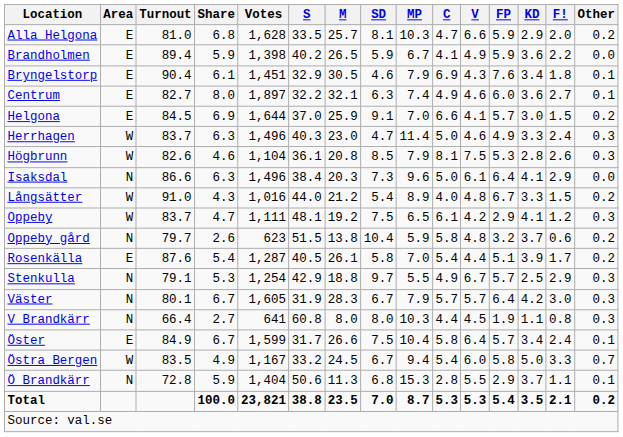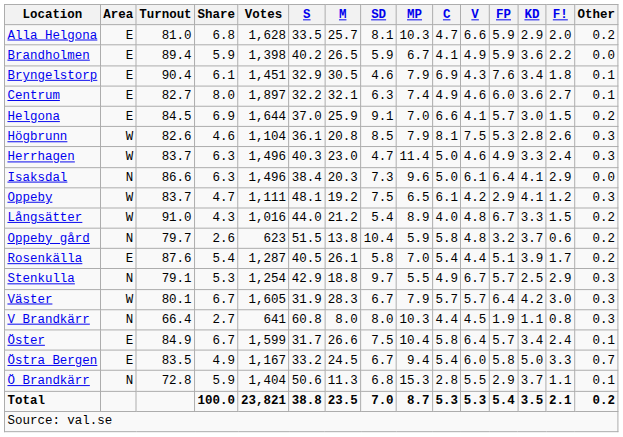 <table class="wikitable sortable" style=text-align:right>
 <tr>
 <th>Location</th>
 <th>Area</th>
 <th>Turnout</th>
 <th>Share</th>
 <th>Votes</th>
 <th><a href='#'>S</a></th>
 <th><a href='#'>M</a></th>
 <th><a href='#'>SD</a></th>
 <th><a href='#'>MP</a></th>
 <th><a href='#'>C</a></th>
 <th><a href='#'>V</a></th>
 <th><a href='#'>FP</a></th>
 <th><a href='#'>KD</a></th>
 <th><a href='#'>F!</a></th>
 <th>Other</th>
 </tr>
 <tr>
 <td align=left><a href='#'>Alla Helgona</a></td>
 <td>E</td>
 <td>81.0</td>
 <td>6.8</td>
 <td>1,628</td>
 <td>33.5</td>
 <td>25.7</td>
 <td>8.1</td>
 <td>10.3</td>
 <td>4.7</td>
 <td>6.6</td>
 <td>5.9</td>
 <td>2.9</td>
 <td>2.0</td>
 <td>0.2</td>
 </tr>
 <tr>
 <td align=left><a href='#'>Brandholmen</a></td>
 <td>E</td>
 <td>89.4</td>
 <td>5.9</td>
 <td>1,398</td>
 <td>40.2</td>
 <td>26.5</td>
 <td>5.9</td>
 <td>6.7</td>
 <td>4.1</td>
 <td>4.9</td>
 <td>5.9</td>
 <td>3.6</td>
 <td>2.2</td>
 <td>0.0</td>
 </tr>
 <tr>
 <td align=left><a href='#'>Bryngelstorp</a></td>
 <td>E</td>
 <td>90.4</td>
 <td>6.1</td>
 <td>1,451</td>
 <td>32.9</td>
 <td>30.5</td>
 <td>4.6</td>
 <td>7.9</td>
 <td>6.9</td>
 <td>4.3</td>
 <td>7.6</td>
 <td>3.4</td>
 <td>1.8</td>
 <td>0.1</td>
 </tr>
 <tr>
 <td align=left><a href='#'>Centrum</a></td>
 <td>E</td>
 <td>82.7</td>
 <td>8.0</td>
 <td>1,897</td>
 <td>32.2</td>
 <td>32.1</td>
 <td>6.3</td>
 <td>7.4</td>
 <td>4.9</td>
 <td>4.6</td>
 <td>6.0</td>
 <td>3.6</td>
 <td>2.7</td>
 <td>0.1</td>
 </tr>
 <tr>
 <td align=left><a href='#'>Helgona</a></td>
 <td>E</td>
 <td>84.5</td>
 <td>6.9</td>
 <td>1,644</td>
 <td>37.0</td>
 <td>25.9</td>
 <td>9.1</td>
 <td>7.0</td>
 <td>6.6</td>
 <td>4.1</td>
 <td>5.7</td>
 <td>3.0</td>
 <td>1.5</td>
 <td>0.2</td>
 </tr>
 <tr>
+<td align=left><a href='#'>Högbrunn</a></td>
+<td>W</td>
+<td>82.6</td>
+<td>4.6</td>
+<td>1,104</td>
+<td>36.1</td>
+<td>20.8</td>
+<td>8.5</td>
+<td>7.9</td>
+<td>8.1</td>
+<td>7.5</td>
+<td>5.3</td>
+<td>2.8</td>
+<td>2.6</td>
+<td>0.3</td>
+</tr>
+<tr>
 <td align=left><a href='#'>Herrhagen</a></td>
 <td>W</td>
 <td>83.7</td>
 <td>6.3</td>
 <td>1,496</td>
 <td>40.3</td>
 <td>23.0</td>
 <td>4.7</td>
 <td>11.4</td>
 <td>5.0</td>
 <td>4.6</td>
 <td>4.9</td>
 <td>3.3</td>
 <td>2.4</td>
-<td>0.3</td>
-</tr>
-<tr>
-<td align=left><a href='#'>Högbrunn</a></td>
-<td>W</td>
-<td>82.6</td>
-<td>4.6</td>
-<td>1,104</td>
-<td>36.1</td>
-<td>20.8</td>
-<td>8.5</td>
-<td>7.9</td>
-<td>8.1</td>
-<td>7.5</td>
-<td>5.3</td>
-<td>2.8</td>
-<td>2.6</td>
 <td>0.3</td>
 </tr>
 <tr>
 <td align=left><a href='#'>Isaksdal</a></td>
 <td>N</td>
 <td>86.6</td>
 <td>6.3</td>
 <td>1,496</td>
 <td>38.4</td>
 <td>20.3</td>
 <td>7.3</td>
 <td>9.6</td>
 <td>5.0</td>
 <td>6.1</td>
 <td>6.4</td>
 <td>4.1</td>
 <td>2.9</td>
 <td>0.0</td>
 </tr>
 <tr>
+<td align=left><a href='#'>Oppeby</a></td>
+<td>W</td>
+<td>83.7</td>
+<td>4.7</td>
+<td>1,111</td>
+<td>48.1</td>
+<td>19.2</td>
+<td>7.5</td>
+<td>6.5</td>
+<td>6.1</td>
+<td>4.2</td>
+<td>2.9</td>
+<td>4.1</td>
+<td>1.2</td>
+<td>0.3</td>
+</tr>
+<tr>
 <td align=left><a href='#'>Långsätter</a></td>
 <td>W</td>
 <td>91.0</td>
 <td>4.3</td>
 <td>1,016</td>
 <td>44.0</td>
 <td>21.2</td>
 <td>5.4</td>
 <td>8.9</td>
 <td>4.0</td>
 <td>4.8</td>
 <td>6.7</td>
 <td>3.3</td>
 <td>1.5</td>
 <td>0.2</td>
-</tr>
-<tr>
-<td align=left><a href='#'>Oppeby</a></td>
-<td>W</td>
-<td>83.7</td>
-<td>4.7</td>
-<td>1,111</td>
-<td>48.1</td>
-<td>19.2</td>
-<td>7.5</td>
-<td>6.5</td>
-<td>6.1</td>
-<td>4.2</td>
-<td>2.9</td>
-<td>4.1</td>
-<td>1.2</td>
-<td>0.3</td>
 </tr>
 <tr>
 <td align=left><a href='#'>Oppeby gård</a></td>
 <td>N</td>
 <td>79.7</td>
 <td>2.6</td>
 <td>623</td>
 <td>51.5</td>
 <td>13.8</td>
 <td>10.4</td>
 <td>5.9</td>
 <td>5.8</td>
 <td>4.8</td>
 <td>3.2</td>
 <td>3.7</td>
 <td>0.6</td>
 <td>0.2</td>
 </tr>
 <tr>
 <td align=left><a href='#'>Rosenkälla</a></td>
 <td>E</td>
 <td>87.6</td>
 <td>5.4</td>
 <td>1,287</td>
 <td>40.5</td>
 <td>26.1</td>
 <td>5.8</td>
 <td>7.0</td>
 <td>5.4</td>
 <td>4.4</td>
 <td>5.1</td>
 <td>3.9</td>
 <td>1.7</td>
 <td>0.2</td>
 </tr>
 <tr>
 <td align=left><a href='#'>Stenkulla</a></td>
 <td>N</td>
 <td>79.1</td>
 <td>5.3</td>
 <td>1,254</td>
 <td>42.9</td>
 <td>18.8</td>
 <td>9.7</td>
 <td>5.5</td>
 <td>4.9</td>
 <td>6.7</td>
 <td>5.7</td>
 <td>2.5</td>
 <td>2.9</td>
 <td>0.3</td>
 </tr>
 <tr>
 <td align=left><a href='#'>Väster</a></td>
-<td>N</td>
+<td>W</td>
 <td>80.1</td>
 <td>6.7</td>
 <td>1,605</td>
 <td>31.9</td>
 <td>28.3</td>
 <td>6.7</td>
 <td>7.9</td>
 <td>5.7</td>
 <td>5.7</td>
 <td>6.4</td>
 <td>4.2</td>
 <td>3.0</td>
 <td>0.3</td>
 </tr>
 <tr>
 <td align=left><a href='#'>V Brandkärr</a></td>
 <td>N</td>
 <td>66.4</td>
 <td>2.7</td>
 <td>641</td>
 <td>60.8</td>
 <td>8.0</td>
 <td>8.0</td>
 <td>10.3</td>
 <td>4.4</td>
 <td>4.5</td>
 <td>1.9</td>
 <td>1.1</td>
 <td>0.8</td>
 <td>0.3</td>
 </tr>
 <tr>
 <td align=left><a href='#'>Öster</a></td>
 <td>E</td>
 <td>84.9</td>
 <td>6.7</td>
 <td>1,599</td>
 <td>31.7</td>
 <td>26.6</td>
 <td>7.5</td>
 <td>10.4</td>
 <td>5.8</td>
 <td>6.4</td>
 <td>5.7</td>
 <td>3.4</td>
 <td>2.4</td>
 <td>0.1</td>
 </tr>
 <tr>
 <td align=left><a href='#'>Östra Bergen</a></td>
-<td>W</td>
+<td>E</td>
 <td>83.5</td>
 <td>4.9</td>
 <td>1,167</td>
 <td>33.2</td>
 <td>24.5</td>
 <td>6.7</td>
 <td>9.4</td>
 <td>5.4</td>
 <td>6.0</td>
 <td>5.8</td>
 <td>5.0</td>
 <td>3.3</td>
 <td>0.7</td>
 </tr>
 <tr>
 <td align=left><a href='#'>Ö Brandkärr</a></td>
 <td>N</td>
 <td>72.8</td>
 <td>5.9</td>
 <td>1,404</td>
 <td>50.6</td>
 <td>11.3</td>
 <td>6.8</td>
 <td>15.3</td>
 <td>2.8</td>
 <td>5.5</td>
 <td>2.9</td>
 <td>3.7</td>
 <td>1.1</td>
 <td>0.1</td>
 </tr>
 <tr>
 <td align=left><strong>Total</strong></td>
 <td></td>
 <td></td>
 <td><strong>100.0</strong></td>
 <td><strong>23,821</strong></td>
 <td><strong>38.8</strong></td>
 <td><strong>23.5</strong></td>
 <td><strong>7.0</strong></td>
 <td><strong>8.7</strong></td>
 <td><strong>5.3</strong></td>
 <td><strong>5.3</strong></td>
 <td><strong>5.4</strong></td>
 <td><strong>3.5</strong></td>
 <td><strong>2.1</strong></td>
 <td><strong>0.2</strong></td>
 </tr>
 <tr>
 <td align=left colspan=15>Source: val.se </td>
 </tr>
 </table>
